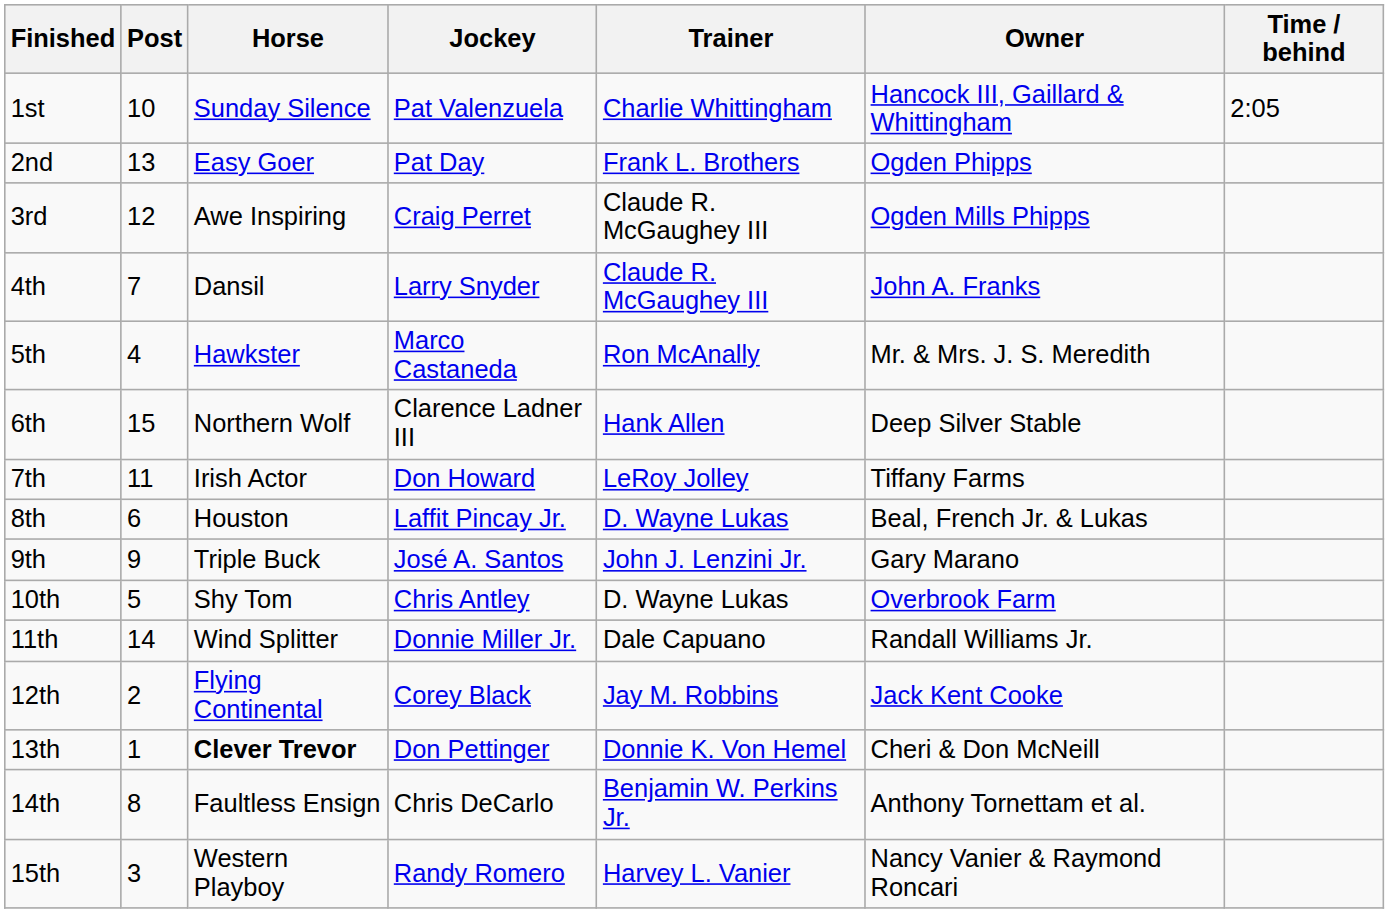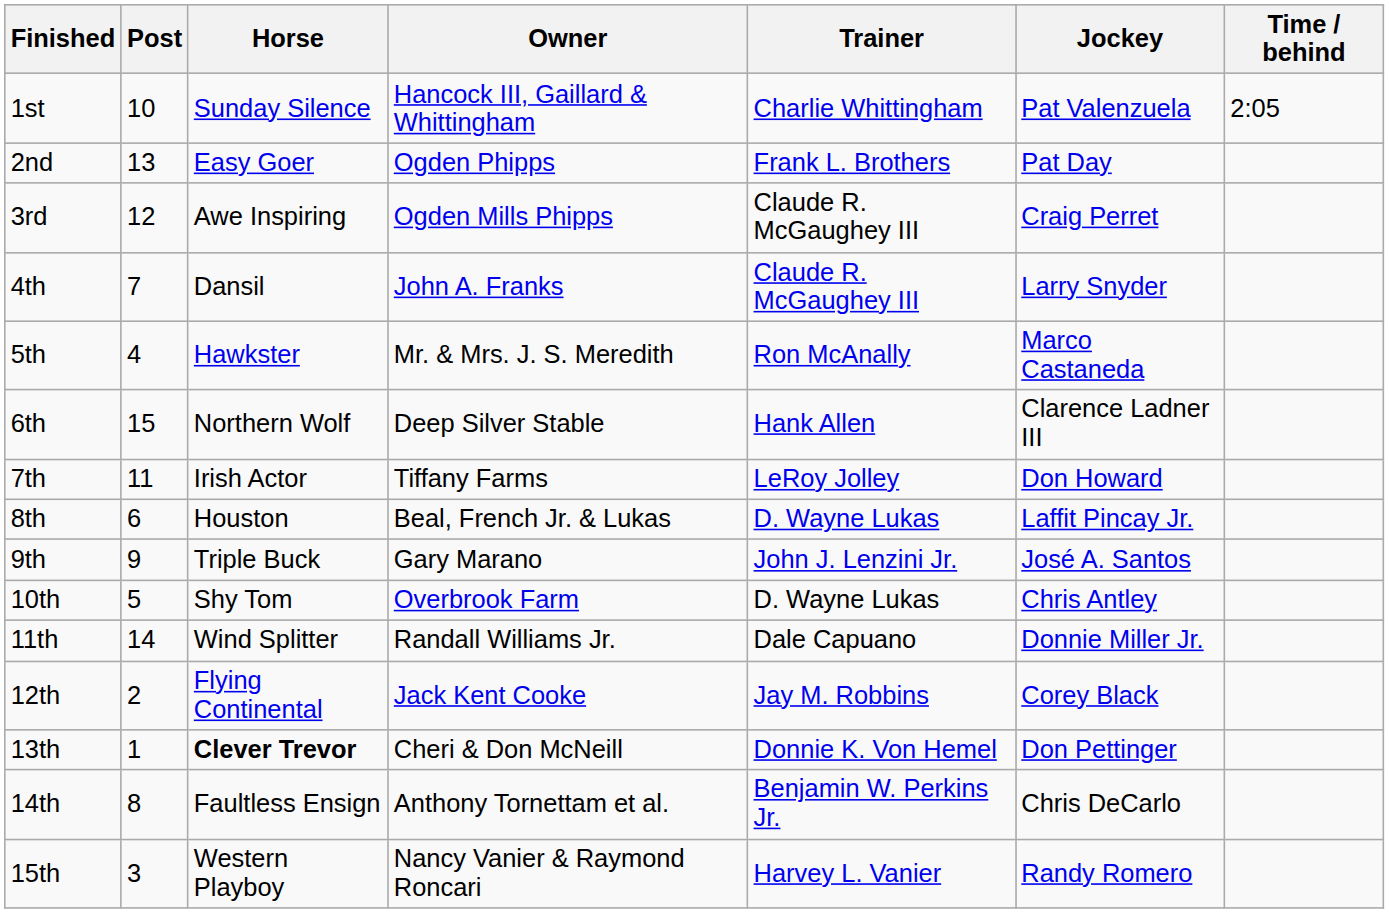 <table class="wikitable" border="1">
 <tr>
 <th>Finished</th>
 <th>Post</th>
 <th>Horse</th>
+<th>Owner</th>
+<th>Trainer</th>
 <th>Jockey</th>
-<th>Trainer</th>
-<th>Owner</th>
 <th>Time / behind</th>
 </tr>
 <tr>
 <td>1st</td>
 <td>10</td>
 <td><a href='#'>Sunday Silence</a></td>
+<td><a href='#'>Hancock III, Gaillard & Whittingham</a></td>
+<td><a href='#'>Charlie Whittingham</a></td>
 <td><a href='#'>Pat Valenzuela</a></td>
-<td><a href='#'>Charlie Whittingham</a></td>
-<td><a href='#'>Hancock III, Gaillard & Whittingham</a></td>
 <td>2:05</td>
 </tr>
 <tr>
 <td>2nd</td>
 <td>13</td>
 <td><a href='#'>Easy Goer</a></td>
+<td><a href='#'>Ogden Phipps</a></td>
+<td><a href='#'>Frank L. Brothers</a></td>
 <td><a href='#'>Pat Day</a></td>
-<td><a href='#'>Frank L. Brothers</a></td>
-<td><a href='#'>Ogden Phipps</a></td>
 <td></td>
 </tr>
 <tr>
 <td>3rd</td>
 <td>12</td>
 <td>Awe Inspiring</td>
+<td><a href='#'>Ogden Mills Phipps</a></td>
+<td>Claude R. McGaughey III</td>
 <td><a href='#'>Craig Perret</a></td>
-<td>Claude R. McGaughey III</td>
-<td><a href='#'>Ogden Mills Phipps</a></td>
 <td></td>
 </tr>
 <tr>
 <td>4th</td>
 <td>7</td>
 <td>Dansil</td>
+<td><a href='#'>John A. Franks</a></td>
+<td><a href='#'>Claude R. McGaughey III</a></td>
 <td><a href='#'>Larry Snyder</a></td>
-<td><a href='#'>Claude R. McGaughey III</a></td>
-<td><a href='#'>John A. Franks</a></td>
 <td></td>
 </tr>
 <tr>
 <td>5th</td>
 <td>4</td>
 <td><a href='#'>Hawkster</a></td>
+<td>Mr. & Mrs. J. S. Meredith</td>
+<td><a href='#'>Ron McAnally</a></td>
 <td><a href='#'>Marco Castaneda</a></td>
-<td><a href='#'>Ron McAnally</a></td>
-<td>Mr. & Mrs. J. S. Meredith</td>
 <td></td>
 </tr>
 <tr>
 <td>6th</td>
 <td>15</td>
 <td>Northern Wolf</td>
+<td>Deep Silver Stable</td>
+<td><a href='#'>Hank Allen</a></td>
 <td>Clarence Ladner III</td>
-<td><a href='#'>Hank Allen</a></td>
-<td>Deep Silver Stable</td>
 <td></td>
 </tr>
 <tr>
 <td>7th</td>
 <td>11</td>
 <td>Irish Actor</td>
+<td>Tiffany Farms</td>
+<td><a href='#'>LeRoy Jolley</a></td>
 <td><a href='#'>Don Howard</a></td>
-<td><a href='#'>LeRoy Jolley</a></td>
-<td>Tiffany Farms</td>
 <td></td>
 </tr>
 <tr>
 <td>8th</td>
 <td>6</td>
 <td>Houston</td>
+<td>Beal, French Jr. & Lukas</td>
+<td><a href='#'>D. Wayne Lukas</a></td>
 <td><a href='#'>Laffit Pincay Jr.</a></td>
-<td><a href='#'>D. Wayne Lukas</a></td>
-<td>Beal, French Jr. & Lukas</td>
 <td></td>
 </tr>
 <tr>
 <td>9th</td>
 <td>9</td>
 <td>Triple Buck</td>
+<td>Gary Marano</td>
+<td><a href='#'>John J. Lenzini Jr.</a></td>
 <td><a href='#'>José A. Santos</a></td>
-<td><a href='#'>John J. Lenzini Jr.</a></td>
-<td>Gary Marano</td>
 <td></td>
 </tr>
 <tr>
 <td>10th</td>
 <td>5</td>
 <td>Shy Tom</td>
+<td><a href='#'>Overbrook Farm</a></td>
+<td>D. Wayne Lukas</td>
 <td><a href='#'>Chris Antley</a></td>
-<td>D. Wayne Lukas</td>
-<td><a href='#'>Overbrook Farm</a></td>
 <td></td>
 </tr>
 <tr>
 <td>11th</td>
 <td>14</td>
 <td>Wind Splitter</td>
+<td>Randall Williams Jr.</td>
+<td>Dale Capuano</td>
 <td><a href='#'>Donnie Miller Jr.</a></td>
-<td>Dale Capuano</td>
-<td>Randall Williams Jr.</td>
 <td></td>
 </tr>
 <tr>
 <td>12th</td>
 <td>2</td>
 <td><a href='#'>Flying Continental</a></td>
+<td><a href='#'>Jack Kent Cooke</a></td>
+<td><a href='#'>Jay M. Robbins</a></td>
 <td><a href='#'>Corey Black</a></td>
-<td><a href='#'>Jay M. Robbins</a></td>
-<td><a href='#'>Jack Kent Cooke</a></td>
 <td></td>
 </tr>
 <tr>
 <td>13th</td>
 <td>1</td>
 <td><strong>Clever Trevor</strong></td>
+<td>Cheri & Don McNeill</td>
+<td><a href='#'>Donnie K. Von Hemel</a></td>
 <td><a href='#'>Don Pettinger</a></td>
-<td><a href='#'>Donnie K. Von Hemel</a></td>
-<td>Cheri & Don McNeill</td>
 <td></td>
 </tr>
 <tr>
 <td>14th</td>
 <td>8</td>
 <td>Faultless Ensign</td>
+<td>Anthony Tornettam et al.</td>
+<td><a href='#'>Benjamin W. Perkins Jr.</a></td>
 <td>Chris DeCarlo</td>
-<td><a href='#'>Benjamin W. Perkins Jr.</a></td>
-<td>Anthony Tornettam et al.</td>
 <td></td>
 </tr>
 <tr>
 <td>15th</td>
 <td>3</td>
 <td>Western Playboy</td>
+<td>Nancy Vanier & Raymond Roncari</td>
+<td><a href='#'>Harvey L. Vanier</a></td>
 <td><a href='#'>Randy Romero</a></td>
-<td><a href='#'>Harvey L. Vanier</a></td>
-<td>Nancy Vanier & Raymond Roncari</td>
 <td></td>
 </tr>
 </table>
